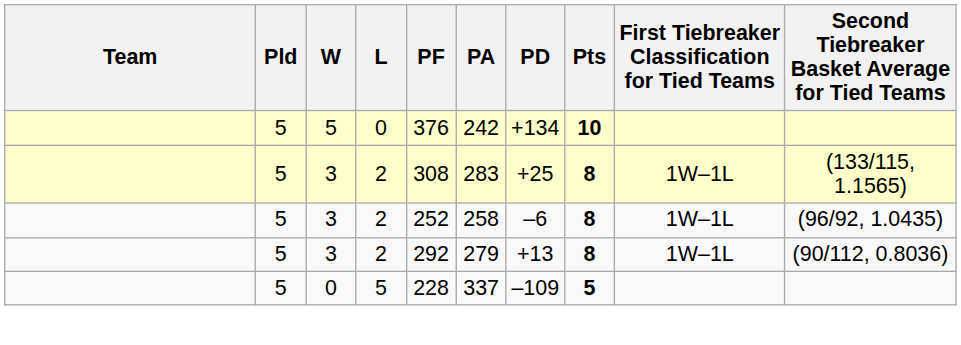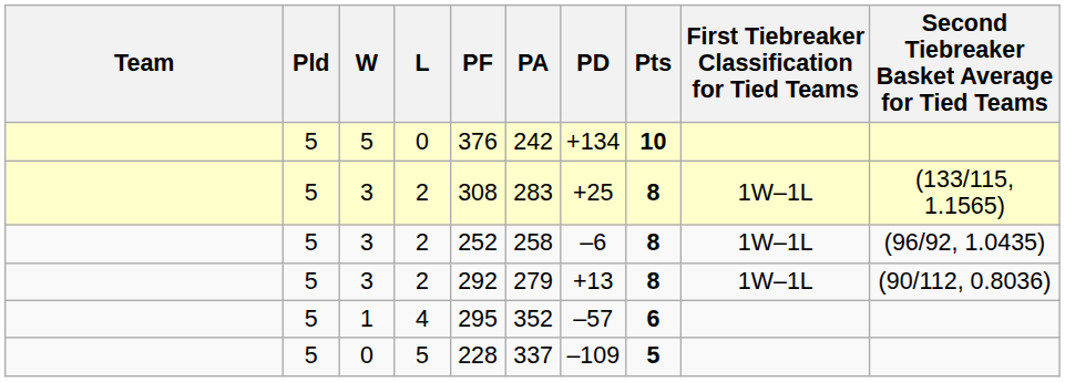 <table class=wikitable style="text-align:center">
 <tr>
 <th width=180>Team</th>
 <th width=30>Pld</th>
 <th width=30>W</th>
 <th width=30>L</th>
 <th width=30>PF</th>
 <th width=30>PA</th>
 <th width=30>PD</th>
 <th width=30>Pts</th>
 <th width=120>First Tiebreaker <br> Classification for Tied Teams</th>
 <th width=120>Second Tiebreaker <br> Basket Average for Tied Teams</th>
 </tr>
 <tr align=center bgcolor=#ffffcc>
 <td align=left></td>
 <td>5</td>
 <td>5</td>
 <td>0</td>
 <td>376</td>
 <td>242</td>
 <td>+134</td>
 <td><strong>10</strong></td>
 <td></td>
 <td></td>
 </tr>
 <tr align=center bgcolor=#ffffcc>
 <td align=left></td>
 <td>5</td>
 <td>3</td>
 <td>2</td>
 <td>308</td>
 <td>283</td>
 <td>+25</td>
 <td><strong>8</strong></td>
 <td>1W–1L</td>
 <td>(133/115, 1.1565)</td>
 </tr>
 <tr align=center bgcolor=>
 <td align=left></td>
 <td>5</td>
 <td>3</td>
 <td>2</td>
 <td>252</td>
 <td>258</td>
 <td>–6</td>
 <td><strong>8</strong></td>
 <td>1W–1L</td>
 <td>(96/92, 1.0435)</td>
 </tr>
 <tr align=center bgcolor=>
 <td align=left></td>
 <td>5</td>
 <td>3</td>
 <td>2</td>
 <td>292</td>
 <td>279</td>
 <td>+13</td>
 <td><strong>8</strong></td>
 <td>1W–1L</td>
 <td>(90/112, 0.8036)</td>
 </tr>
 <tr align=center bgcolor=>
 <td align=left></td>
 <td>5</td>
+<td>1</td>
+<td>4</td>
+<td>295</td>
+<td>352</td>
+<td>–57</td>
+<td><strong>6</strong></td>
+<td></td>
+<td></td>
+</tr>
+<tr align=center bgcolor=>
+<td align=left></td>
+<td>5</td>
 <td>0</td>
 <td>5</td>
 <td>228</td>
 <td>337</td>
 <td>–109</td>
 <td><strong>5</strong></td>
 <td></td>
 <td></td>
 </tr>
 </table>
